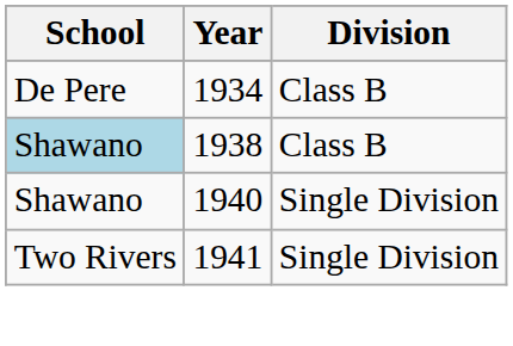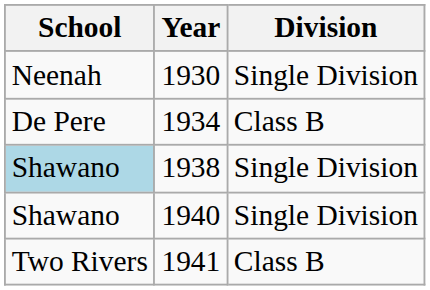 <table class="wikitable">
 <tr>
 <th>School</th>
 <th>Year</th>
 <th>Division</th>
+</tr>
+<tr>
+<td>Neenah</td>
+<td>1930</td>
+<td>Single Division</td>
 </tr>
 <tr>
 <td>De Pere</td>
 <td>1934</td>
 <td>Class B</td>
 </tr>
 <tr>
 <td style="background: lightblue;">Shawano</td>
 <td>1938</td>
-<td>Class B</td>
+<td>Single Division</td>
 </tr>
 <tr>
 <td>Shawano</td>
 <td>1940</td>
 <td>Single Division</td>
 </tr>
 <tr>
 <td>Two Rivers</td>
 <td>1941</td>
-<td>Single Division</td>
+<td>Class B</td>
 </tr>
 </table>
